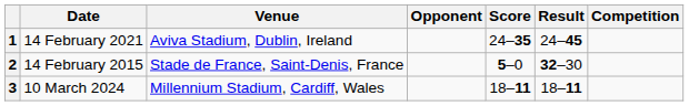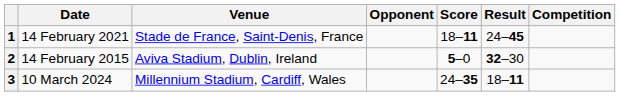 <table class="wikitable plainrowheaders">
 <tr>
 <th scope=col></th>
 <th scope=col data-sort-type=date>Date</th>
 <th scope=col>Venue</th>
 <th scope=col>Opponent</th>
 <th scope=col>Score</th>
 <th scope=col>Result</th>
 <th scope=col>Competition</th>
 </tr>
 <tr>
 <th scope=row>1</th>
 <td>14 February 2021</td>
-<td><a href='#'>Aviva Stadium</a>, <a href='#'>Dublin</a>, Ireland</td>
+<td><a href='#'>Stade de France</a>, <a href='#'>Saint-Denis</a>, France</td>
 <td></td>
-<td align=center>24–<strong>35</strong></td>
+<td align=center>18–<strong>11</strong></td>
 <td align=center>24–<strong>45</strong></td>
 <td></td>
 </tr>
 <tr>
 <th scope=row>2</th>
 <td>14 February 2015</td>
-<td><a href='#'>Stade de France</a>, <a href='#'>Saint-Denis</a>, France</td>
+<td><a href='#'>Aviva Stadium</a>, <a href='#'>Dublin</a>, Ireland</td>
 <td></td>
 <td align=center><strong>5</strong>–0</td>
 <td align=center><strong>32</strong>–30</td>
 <td></td>
 </tr>
 <tr>
 <th scope=row>3</th>
 <td>10 March 2024</td>
 <td><a href='#'>Millennium Stadium</a>, <a href='#'>Cardiff</a>, Wales</td>
 <td></td>
-<td align=center>18–<strong>11</strong></td>
+<td align=center>24–<strong>35</strong></td>
 <td align=center>18–<strong>11</strong></td>
 <td></td>
 </tr>
 </table>
